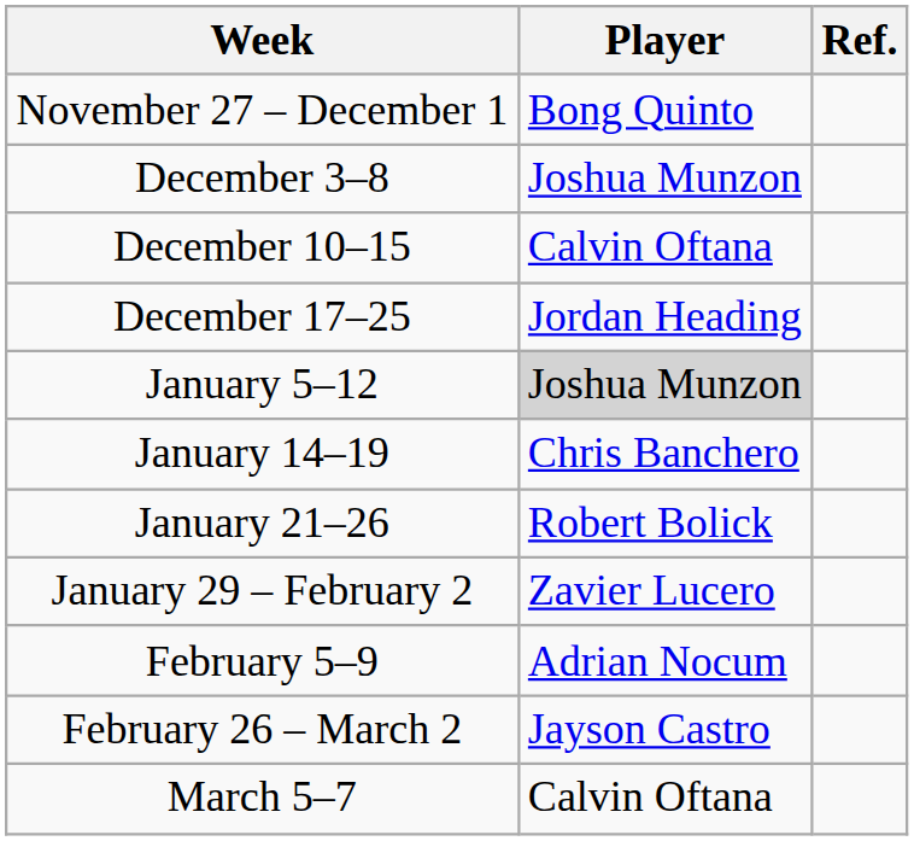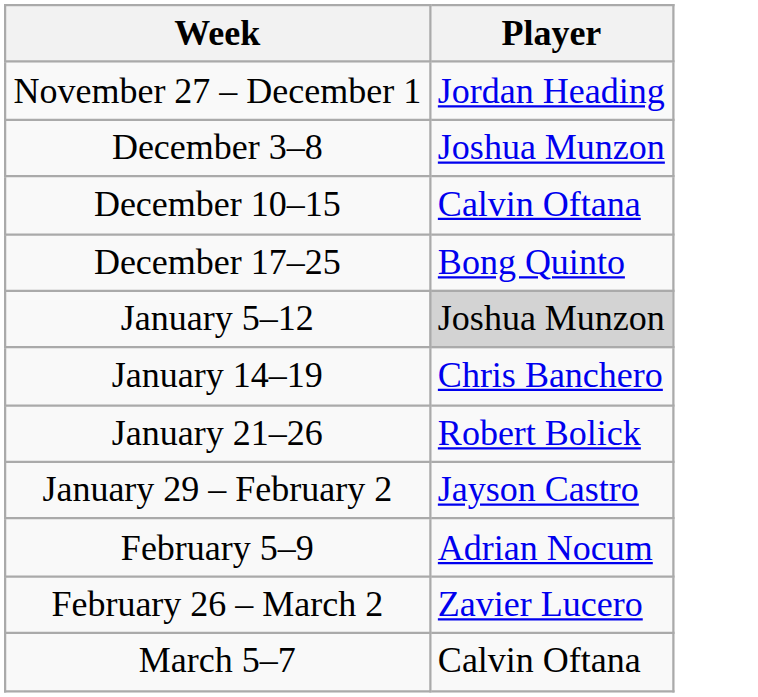 <table class="wikitable" border="1">
 <tr>
 <th>Week</th>
 <th>Player</th>
-<th>Ref.</th>
 </tr>
 <tr>
 <td align=center>November 27 – December 1</td>
-<td><a href='#'>Bong Quinto</a> </td>
-<td align=center></td>
+<td><a href='#'>Jordan Heading</a> </td>
 </tr>
 <tr>
 <td align=center>December 3–8</td>
 <td><a href='#'>Joshua Munzon</a> </td>
-<td align=center></td>
 </tr>
 <tr>
 <td align=center>December 10–15</td>
 <td><a href='#'>Calvin Oftana</a> </td>
-<td align=center></td>
 </tr>
 <tr>
 <td align=center>December 17–25</td>
-<td><a href='#'>Jordan Heading</a> </td>
-<td align=center></td>
+<td><a href='#'>Bong Quinto</a> </td>
 </tr>
 <tr>
 <td align=center>January 5–12</td>
 <td style="background: lightgrey;">Joshua Munzon </td>
-<td align=center></td>
 </tr>
 <tr>
 <td align=center>January 14–19</td>
 <td><a href='#'>Chris Banchero</a> </td>
-<td align=center></td>
 </tr>
 <tr>
 <td align=center>January 21–26</td>
 <td><a href='#'>Robert Bolick</a> </td>
-<td align=center></td>
 </tr>
 <tr>
 <td align=center>January 29 – February 2</td>
-<td><a href='#'>Zavier Lucero</a> </td>
-<td align=center></td>
+<td><a href='#'>Jayson Castro</a> </td>
 </tr>
 <tr>
 <td align=center>February 5–9</td>
 <td><a href='#'>Adrian Nocum</a> </td>
-<td align=center></td>
 </tr>
 <tr>
 <td align=center>February 26 – March 2</td>
-<td><a href='#'>Jayson Castro</a> </td>
-<td align=center></td>
+<td><a href='#'>Zavier Lucero</a> </td>
 </tr>
 <tr>
 <td align=center>March 5–7</td>
 <td>Calvin Oftana </td>
-<td align=center></td>
 </tr>
 </table>
